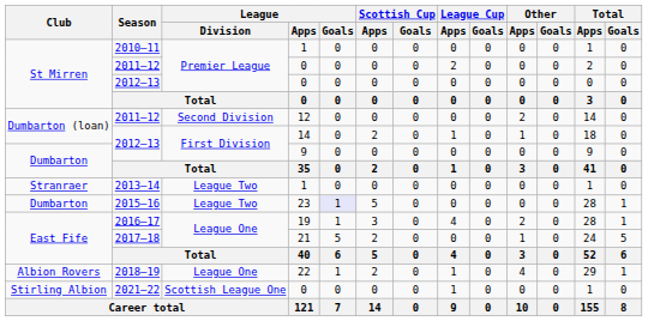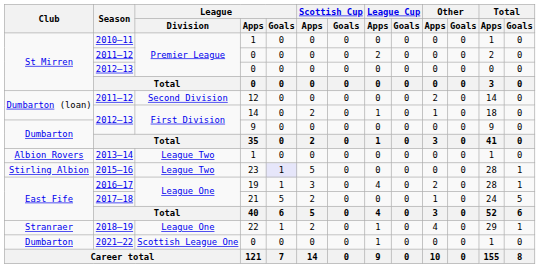 <table class="wikitable" style="text-align:center">
 <tr>
 <th rowspan="2">Club</th>
 <th rowspan="2">Season</th>
 <th colspan="3">League</th>
 <th colspan="2"><a href='#'>Scottish Cup</a></th>
 <th colspan="2"><a href='#'>League Cup</a></th>
 <th colspan="2">Other</th>
 <th colspan="2">Total</th>
 </tr>
 <tr>
 <th>Division</th>
 <th>Apps</th>
 <th>Goals</th>
 <th>Apps</th>
 <th>Goals</th>
 <th>Apps</th>
 <th>Goals</th>
 <th>Apps</th>
 <th>Goals</th>
 <th>Apps</th>
 <th>Goals</th>
 </tr>
 <tr>
 <td rowspan="4"><a href='#'>St Mirren</a></td>
 <td><a href='#'>2010–11</a></td>
 <td rowspan="3"><a href='#'>Premier League</a></td>
 <td>1</td>
 <td>0</td>
 <td>0</td>
 <td>0</td>
 <td>0</td>
 <td>0</td>
 <td>0</td>
 <td>0</td>
 <td>1</td>
 <td>0</td>
 </tr>
 <tr>
 <td><a href='#'>2011–12</a></td>
 <td>0</td>
 <td>0</td>
 <td>0</td>
 <td>0</td>
 <td>2</td>
 <td>0</td>
 <td>0</td>
 <td>0</td>
 <td>2</td>
 <td>0</td>
 </tr>
 <tr>
 <td><a href='#'>2012–13</a></td>
 <td>0</td>
 <td>0</td>
 <td>0</td>
 <td>0</td>
 <td>0</td>
 <td>0</td>
 <td>0</td>
 <td>0</td>
 <td>0</td>
 <td>0</td>
 </tr>
 <tr>
 <th colspan="2">Total</th>
 <th>0</th>
 <th>0</th>
 <th>0</th>
 <th>0</th>
 <th>0</th>
 <th>0</th>
 <th>0</th>
 <th>0</th>
 <th>3</th>
 <th>0</th>
 </tr>
 <tr>
 <td rowspan="2"><a href='#'>Dumbarton</a> (loan)</td>
 <td><a href='#'>2011–12</a></td>
 <td><a href='#'>Second Division</a></td>
 <td>12</td>
 <td>0</td>
 <td>0</td>
 <td>0</td>
 <td>0</td>
 <td>0</td>
 <td>2</td>
 <td>0</td>
 <td>14</td>
 <td>0</td>
 </tr>
 <tr>
 <td rowspan="2"><a href='#'>2012–13</a></td>
 <td rowspan="2"><a href='#'>First Division</a></td>
 <td>14</td>
 <td>0</td>
 <td>2</td>
 <td>0</td>
 <td>1</td>
 <td>0</td>
 <td>1</td>
 <td>0</td>
 <td>18</td>
 <td>0</td>
 </tr>
 <tr>
 <td rowspan="2"><a href='#'>Dumbarton</a></td>
 <td>9</td>
 <td>0</td>
 <td>0</td>
 <td>0</td>
 <td>0</td>
 <td>0</td>
 <td>0</td>
 <td>0</td>
 <td>9</td>
 <td>0</td>
 </tr>
 <tr>
 <th colspan="2">Total</th>
 <th>35</th>
 <th>0</th>
 <th>2</th>
 <th>0</th>
 <th>1</th>
 <th>0</th>
 <th>3</th>
 <th>0</th>
 <th>41</th>
 <th>0</th>
 </tr>
 <tr>
-<td><a href='#'>Stranraer</a></td>
+<td><a href='#'>Albion Rovers</a></td>
 <td><a href='#'>2013–14</a></td>
 <td><a href='#'>League Two</a></td>
 <td>1</td>
 <td>0</td>
 <td>0</td>
 <td>0</td>
 <td>0</td>
 <td>0</td>
 <td>0</td>
 <td>0</td>
 <td>1</td>
 <td>0</td>
 </tr>
 <tr>
-<td><a href='#'>Dumbarton</a></td>
+<td><a href='#'>Stirling Albion</a></td>
 <td><a href='#'>2015–16</a></td>
 <td><a href='#'>League Two</a></td>
 <td>23</td>
 <td style="background: lavender;">1</td>
 <td>5</td>
 <td>0</td>
 <td>0</td>
 <td>0</td>
 <td>0</td>
 <td>0</td>
 <td>28</td>
 <td>1</td>
 </tr>
 <tr>
 <td rowspan="3"><a href='#'>East Fife</a></td>
 <td><a href='#'>2016–17</a></td>
 <td rowspan="2"><a href='#'>League One</a></td>
 <td>19</td>
 <td>1</td>
 <td>3</td>
 <td>0</td>
 <td>4</td>
 <td>0</td>
 <td>2</td>
 <td>0</td>
 <td>28</td>
 <td>1</td>
 </tr>
 <tr>
 <td><a href='#'>2017–18</a></td>
 <td>21</td>
 <td>5</td>
 <td>2</td>
 <td>0</td>
 <td>0</td>
 <td>0</td>
 <td>1</td>
 <td>0</td>
 <td>24</td>
 <td>5</td>
 </tr>
 <tr>
 <th colspan="2">Total</th>
 <th>40</th>
 <th>6</th>
 <th>5</th>
 <th>0</th>
 <th>4</th>
 <th>0</th>
 <th>3</th>
 <th>0</th>
 <th>52</th>
 <th>6</th>
 </tr>
 <tr>
-<td><a href='#'>Albion Rovers</a></td>
+<td><a href='#'>Stranraer</a></td>
 <td><a href='#'>2018–19</a></td>
 <td><a href='#'>League One</a></td>
 <td>22</td>
 <td>1</td>
 <td>2</td>
 <td>0</td>
 <td>1</td>
 <td>0</td>
 <td>4</td>
 <td>0</td>
 <td>29</td>
 <td>1</td>
 </tr>
 <tr>
-<td><a href='#'>Stirling Albion</a></td>
+<td><a href='#'>Dumbarton</a></td>
 <td><a href='#'>2021–22</a></td>
 <td><a href='#'>Scottish League One</a></td>
 <td>0</td>
 <td>0</td>
 <td>0</td>
 <td>0</td>
 <td>1</td>
 <td>0</td>
 <td>0</td>
 <td>0</td>
 <td>1</td>
 <td>0</td>
 </tr>
 <tr>
 <th colspan="3">Career total</th>
 <th>121</th>
 <th>7</th>
 <th>14</th>
 <th>0</th>
 <th>9</th>
 <th>0</th>
 <th>10</th>
 <th>0</th>
 <th>155</th>
 <th>8</th>
 </tr>
 </table>
